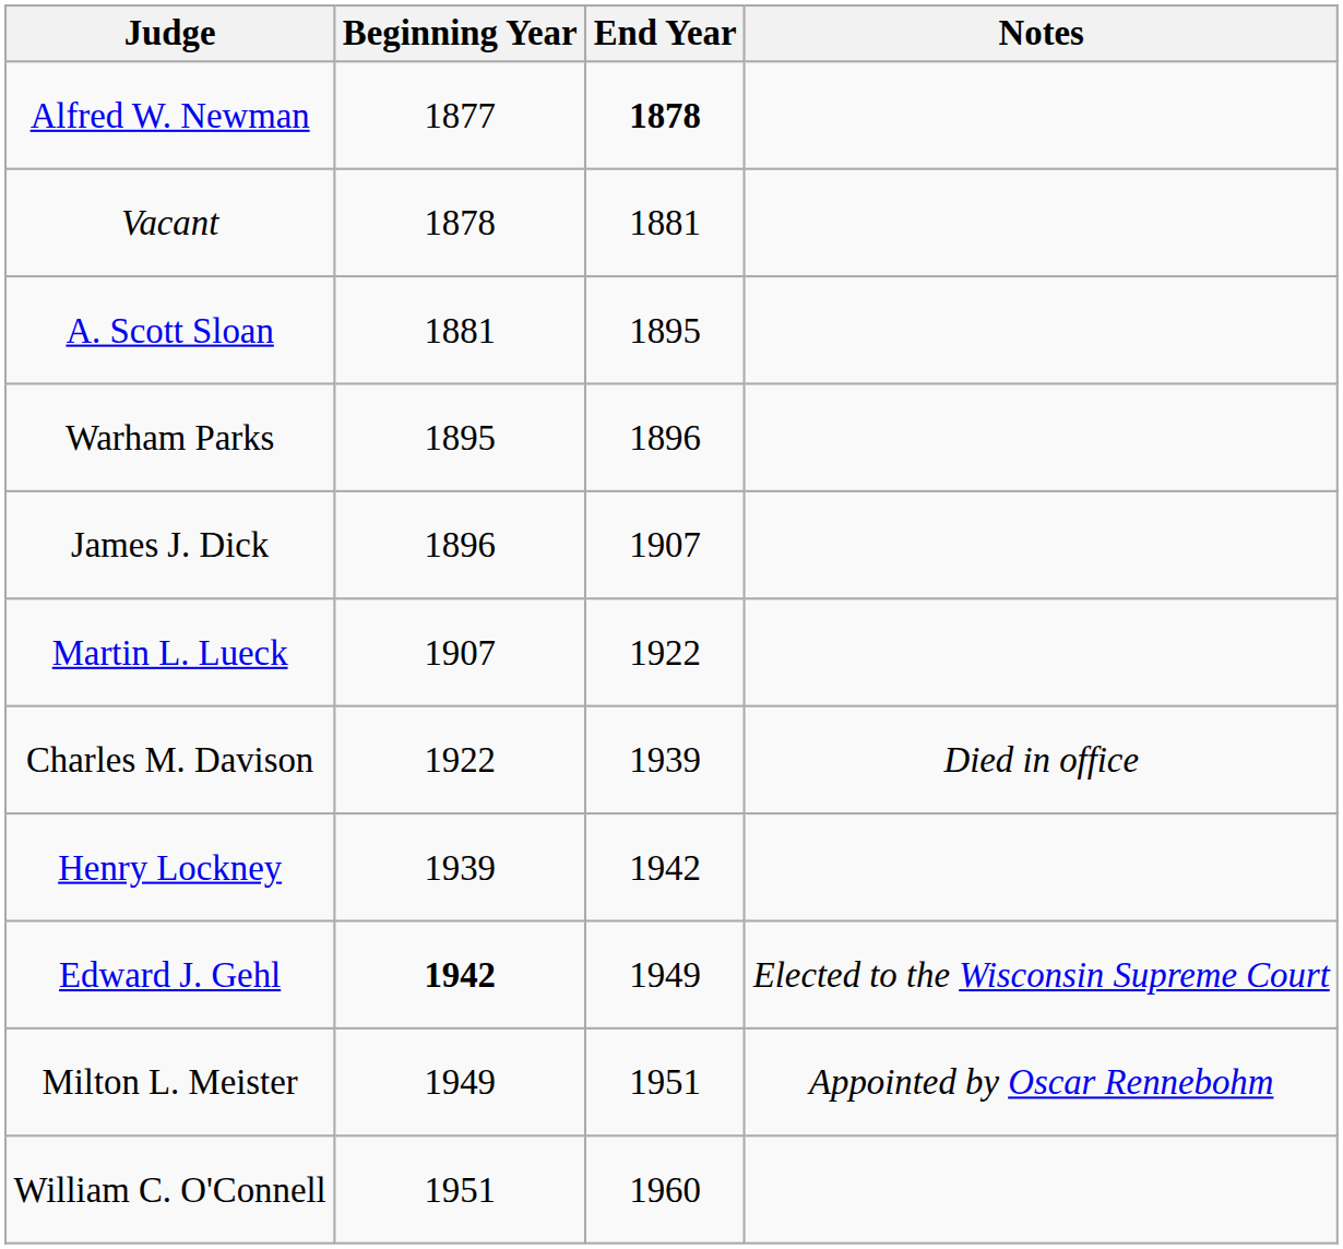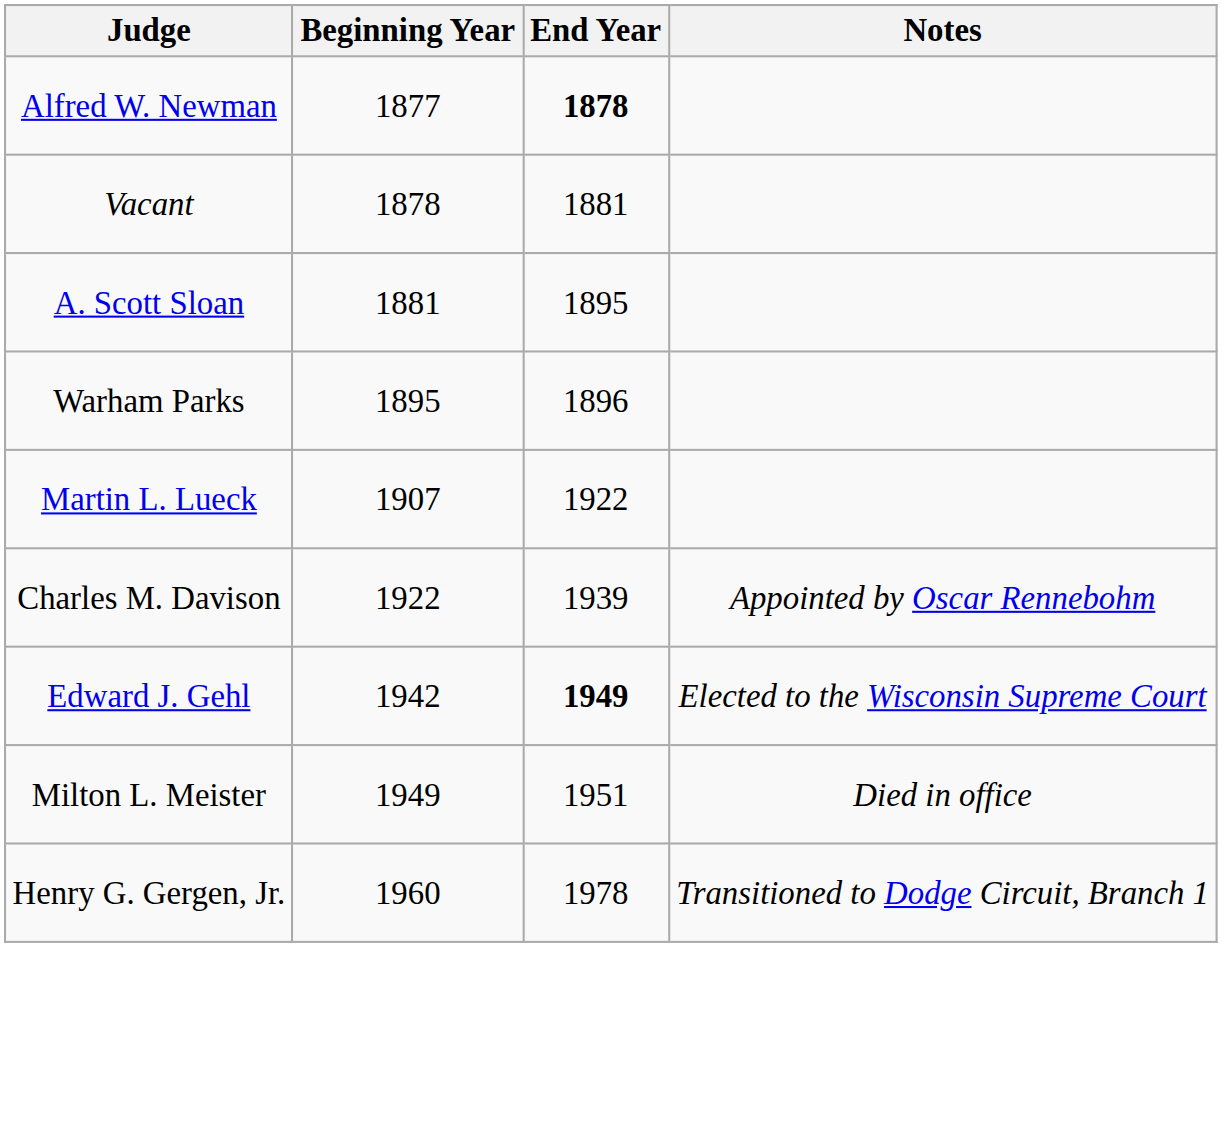 <table class=wikitable style="text-align:center">
 <tr>
 <th>Judge</th>
 <th>Beginning Year</th>
 <th>End Year</th>
 <th>Notes</th>
 </tr>
 <tr style="height:3em">
 <td><a href='#'>Alfred W. Newman</a></td>
 <td>1877</td>
 <td><strong>1878</strong></td>
 <td></td>
 </tr>
 <tr style="height:3em">
 <td><em>Vacant</em></td>
 <td>1878</td>
 <td>1881</td>
 <td></td>
 </tr>
 <tr style="height:3em">
 <td><a href='#'>A. Scott Sloan</a></td>
 <td>1881</td>
 <td>1895</td>
 <td></td>
 </tr>
 <tr style="height:3em">
 <td>Warham Parks</td>
 <td>1895</td>
 <td>1896</td>
 <td></td>
 </tr>
 <tr style="height:3em">
-<td>James J. Dick</td>
-<td>1896</td>
-<td>1907</td>
-<td></td>
-</tr>
-<tr style="height:3em">
 <td><a href='#'>Martin L. Lueck</a></td>
 <td>1907</td>
 <td>1922</td>
 <td></td>
 </tr>
 <tr style="height:3em">
 <td>Charles M. Davison</td>
 <td>1922</td>
 <td>1939</td>
-<td><em>Died in office</em></td>
-</tr>
-<tr style="height:3em">
-<td><a href='#'>Henry Lockney</a></td>
-<td>1939</td>
-<td>1942</td>
-<td></td>
+<td><em>Appointed by <a href='#'>Oscar Rennebohm</a></em></td>
 </tr>
 <tr style="height:3em">
 <td><a href='#'>Edward J. Gehl</a></td>
-<td><strong>1942</strong></td>
-<td>1949</td>
+<td>1942</td>
+<td><strong>1949</strong></td>
 <td><em>Elected to the <a href='#'>Wisconsin Supreme Court</a></em></td>
 </tr>
 <tr style="height:3em">
 <td>Milton L. Meister</td>
 <td>1949</td>
 <td>1951</td>
-<td><em>Appointed by <a href='#'>Oscar Rennebohm</a></em></td>
+<td><em>Died in office</em></td>
 </tr>
 <tr style="height:3em">
-<td>William C. O'Connell</td>
-<td>1951</td>
+<td>Henry G. Gergen, Jr.</td>
 <td>1960</td>
-<td></td>
+<td>1978</td>
+<td><em>Transitioned to <a href='#'>Dodge</a> Circuit, Branch 1</em></td>
 </tr>
 </table>
